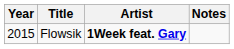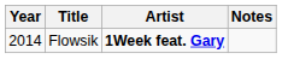 <table class="wikitable">
 <tr>
 <th scope="col">Year</th>
 <th scope="col">Title</th>
 <th scope="col">Artist</th>
 <th scope="col">Notes</th>
 </tr>
 <tr>
-<td>2015</td>
+<td>2014</td>
 <td>Flowsik</td>
 <td><strong>1Week feat. <a href='#'>Gary</a></strong></td>
 <td></td>
 </tr>
 </table>
